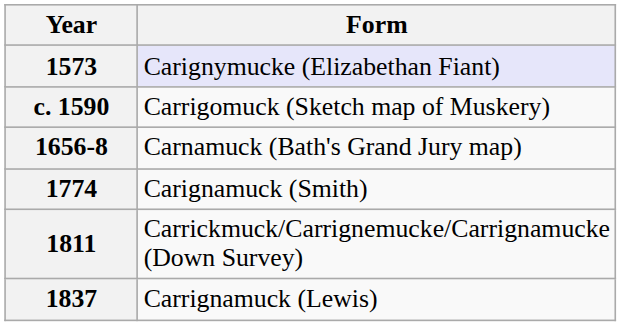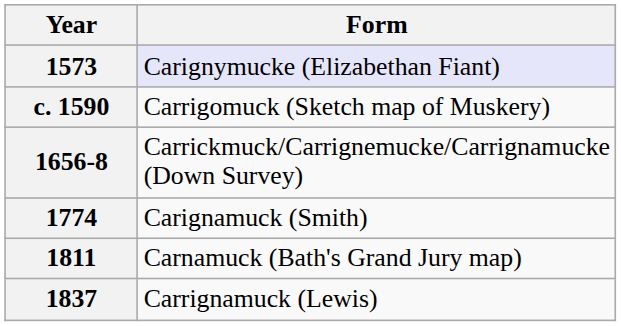 <table class="wikitable" style="margin:0 0 0 3em; border:1px solid darkgrey;">
 <tr>
 <th style="width:75px;">Year</th>
 <th style="width:200px;">Form</th>
 </tr>
 <tr>
 <th>1573</th>
 <td style="background: lavender;">Carignymucke (Elizabethan Fiant)</td>
 </tr>
 <tr>
 <th>c. 1590</th>
 <td>Carrigomuck (Sketch map of Muskery)</td>
 </tr>
 <tr>
 <th>1656-8</th>
-<td>Carnamuck (Bath's Grand Jury map)</td>
+<td>Carrickmuck/Carrignemucke/Carrignamucke (Down Survey)</td>
 </tr>
 <tr>
 <th>1774</th>
 <td>Carignamuck (Smith)</td>
 </tr>
 <tr>
 <th>1811</th>
-<td>Carrickmuck/Carrignemucke/Carrignamucke (Down Survey)</td>
+<td>Carnamuck (Bath's Grand Jury map)</td>
 </tr>
 <tr>
 <th>1837</th>
 <td>Carrignamuck (Lewis)</td>
 </tr>
 </table>
